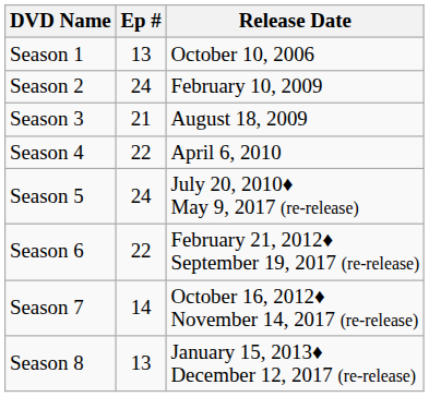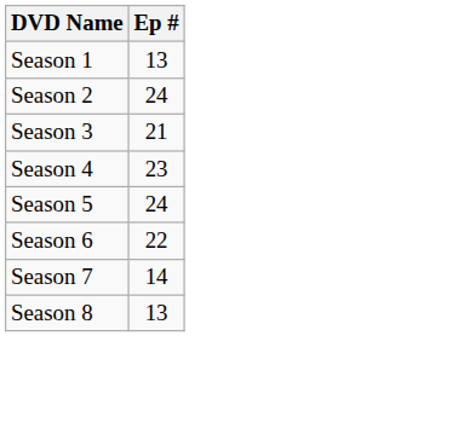 <table class="wikitable">
 <tr>
 <th>DVD Name</th>
 <th>Ep #</th>
-<th>Release Date</th>
 </tr>
 <tr>
 <td>Season 1</td>
 <td align="center">13</td>
-<td>October 10, 2006</td>
 </tr>
 <tr>
 <td>Season 2</td>
 <td align="center">24</td>
-<td>February 10, 2009</td>
 </tr>
 <tr>
 <td>Season 3</td>
 <td align="center">21</td>
-<td>August 18, 2009</td>
 </tr>
 <tr>
 <td>Season 4</td>
-<td align="center">22</td>
-<td>April 6, 2010</td>
+<td align="center">23</td>
 </tr>
 <tr>
 <td>Season 5</td>
 <td align="center">24</td>
-<td>July 20, 2010♦<br>May 9, 2017 <small>(re-release)</small></td>
 </tr>
 <tr>
 <td>Season 6</td>
 <td align="center">22</td>
-<td>February 21, 2012♦<br>September 19, 2017 <small>(re-release)</small></td>
 </tr>
 <tr>
 <td>Season 7</td>
 <td align="center">14</td>
-<td>October 16, 2012♦<br>November 14, 2017 <small>(re-release)</small></td>
 </tr>
 <tr>
 <td>Season 8</td>
 <td align="center">13</td>
-<td>January 15, 2013♦<br>December 12, 2017 <small>(re-release)</small></td>
 </tr>
 </table>
